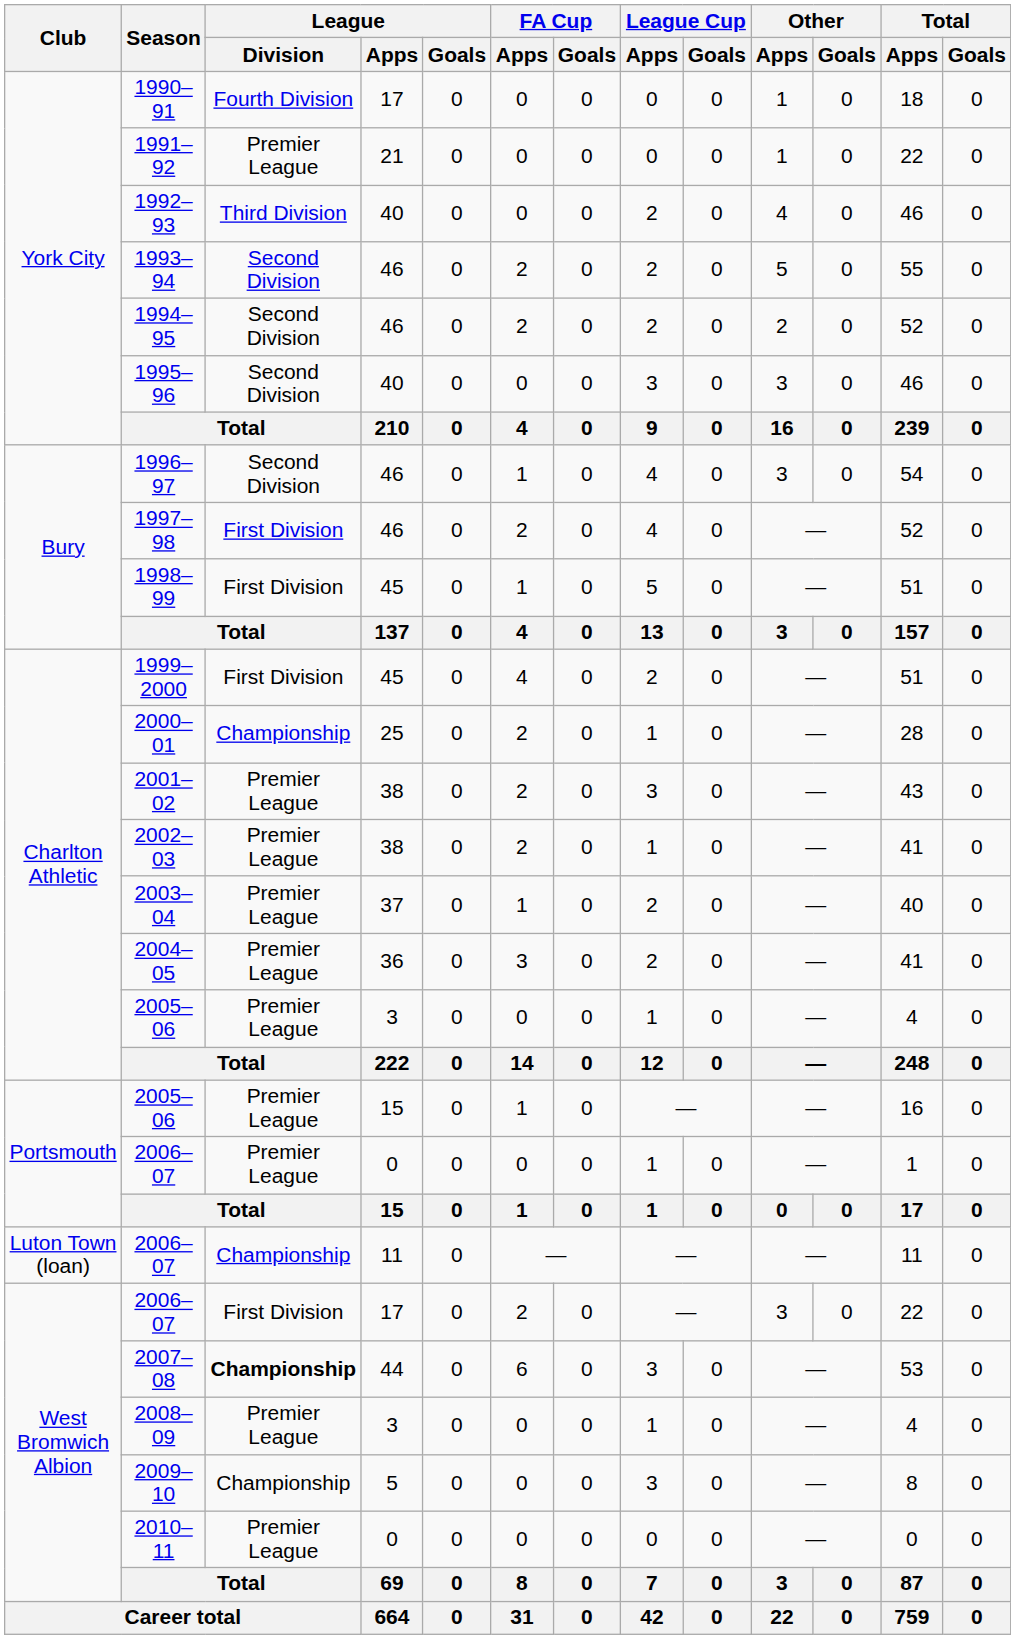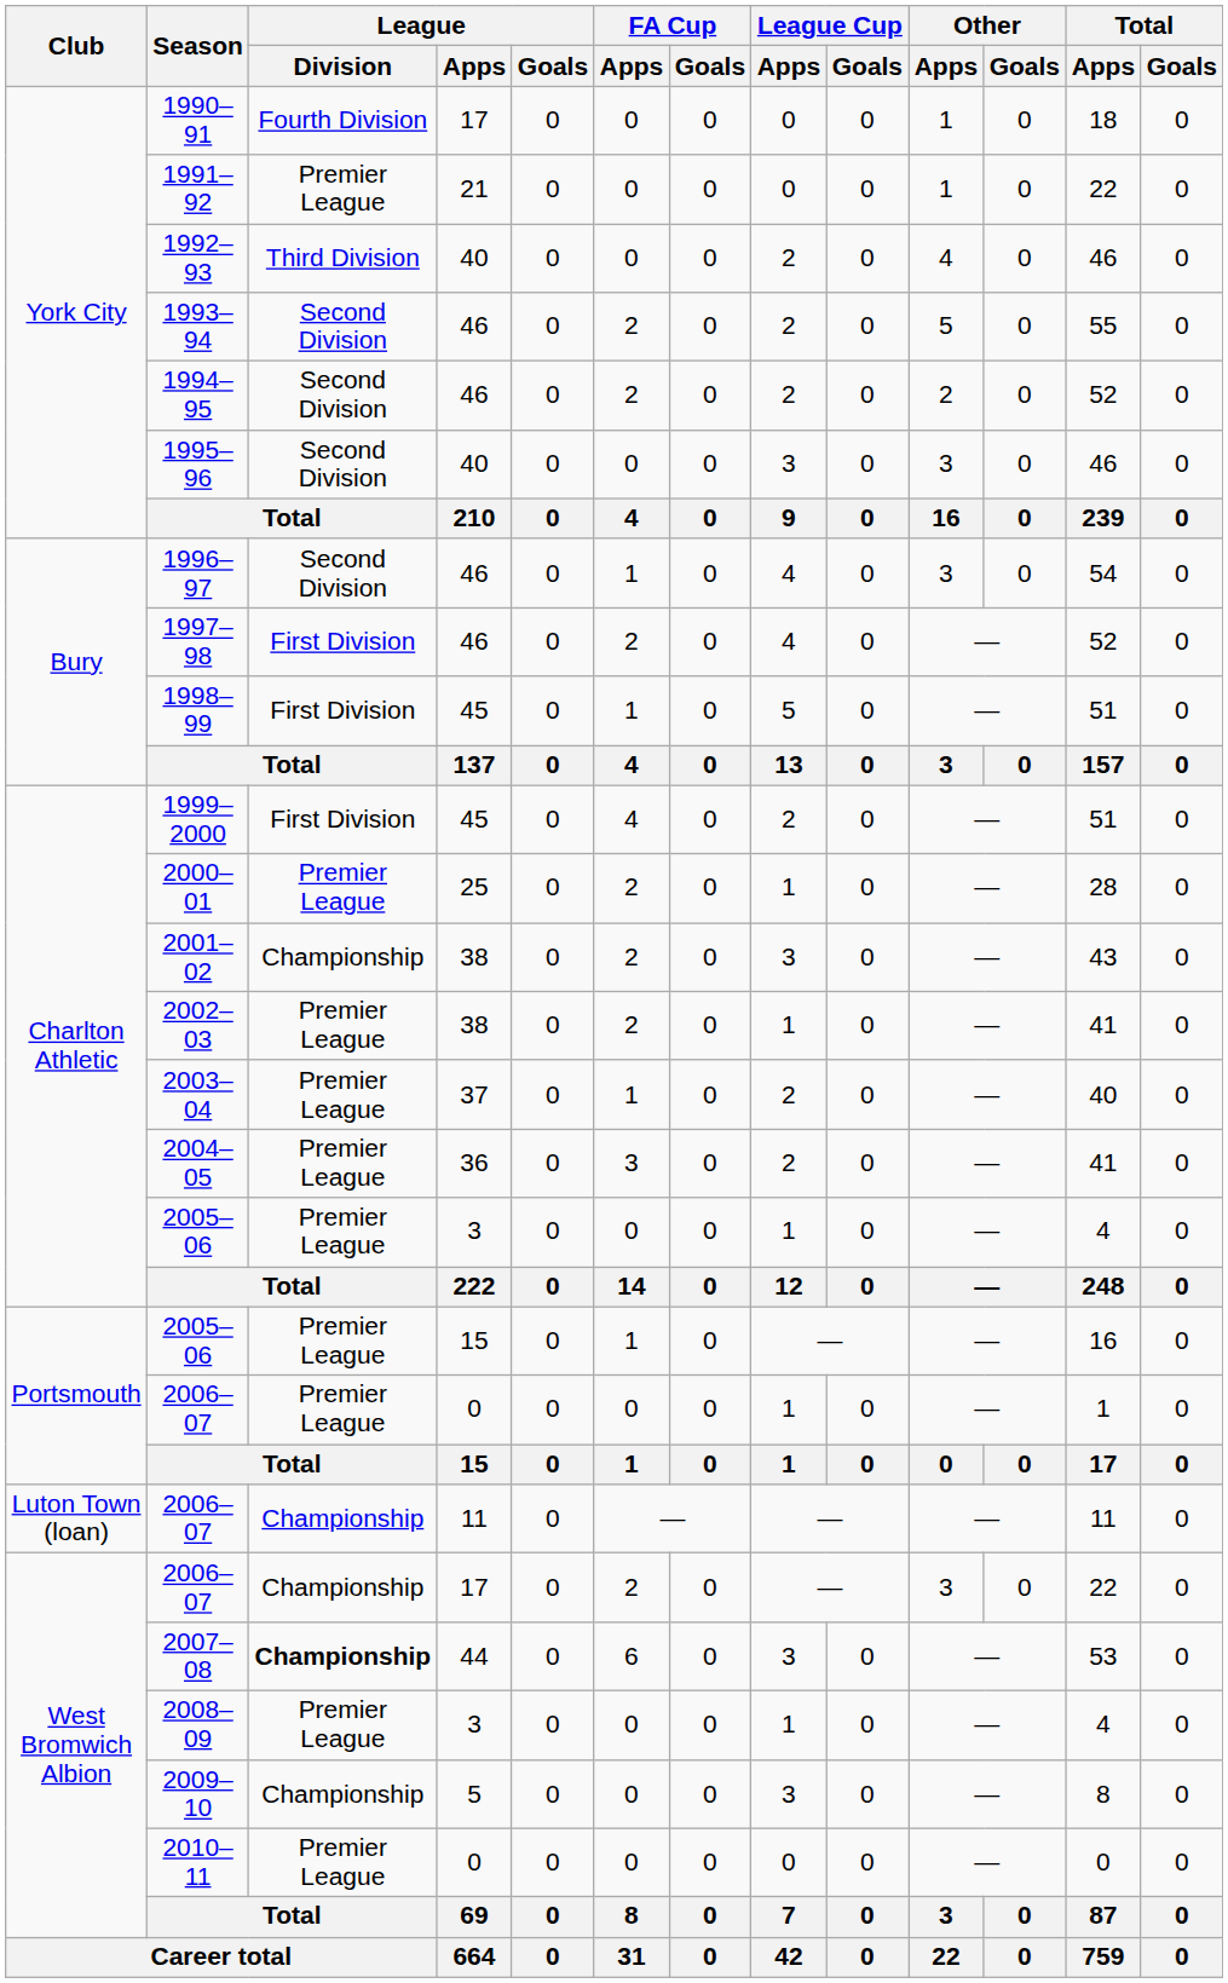 <table class=wikitable style="text-align: center;">
 <tr>
 <th rowspan=2>Club</th>
 <th rowspan=2>Season</th>
 <th colspan=3>League</th>
 <th colspan=2><a href='#'>FA Cup</a></th>
 <th colspan=2><a href='#'>League Cup</a></th>
 <th colspan=2>Other</th>
 <th colspan=2>Total</th>
 </tr>
 <tr>
 <th>Division</th>
 <th>Apps</th>
 <th>Goals</th>
 <th>Apps</th>
 <th>Goals</th>
 <th>Apps</th>
 <th>Goals</th>
 <th>Apps</th>
 <th>Goals</th>
 <th>Apps</th>
 <th>Goals</th>
 </tr>
 <tr>
 <td rowspan=7><a href='#'>York City</a></td>
 <td><a href='#'>1990–91</a></td>
 <td><a href='#'>Fourth Division</a></td>
 <td>17</td>
 <td>0</td>
 <td>0</td>
 <td>0</td>
 <td>0</td>
 <td>0</td>
 <td>1</td>
 <td>0</td>
 <td>18</td>
 <td>0</td>
 </tr>
 <tr>
 <td><a href='#'>1991–92</a></td>
 <td>Premier League</td>
 <td>21</td>
 <td>0</td>
 <td>0</td>
 <td>0</td>
 <td>0</td>
 <td>0</td>
 <td>1</td>
 <td>0</td>
 <td>22</td>
 <td>0</td>
 </tr>
 <tr>
 <td><a href='#'>1992–93</a></td>
 <td><a href='#'>Third Division</a></td>
 <td>40</td>
 <td>0</td>
 <td>0</td>
 <td>0</td>
 <td>2</td>
 <td>0</td>
 <td>4</td>
 <td>0</td>
 <td>46</td>
 <td>0</td>
 </tr>
 <tr>
 <td><a href='#'>1993–94</a></td>
 <td><a href='#'>Second Division</a></td>
 <td>46</td>
 <td>0</td>
 <td>2</td>
 <td>0</td>
 <td>2</td>
 <td>0</td>
 <td>5</td>
 <td>0</td>
 <td>55</td>
 <td>0</td>
 </tr>
 <tr>
 <td><a href='#'>1994–95</a></td>
 <td>Second Division</td>
 <td>46</td>
 <td>0</td>
 <td>2</td>
 <td>0</td>
 <td>2</td>
 <td>0</td>
 <td>2</td>
 <td>0</td>
 <td>52</td>
 <td>0</td>
 </tr>
 <tr>
 <td><a href='#'>1995–96</a></td>
 <td>Second Division</td>
 <td>40</td>
 <td>0</td>
 <td>0</td>
 <td>0</td>
 <td>3</td>
 <td>0</td>
 <td>3</td>
 <td>0</td>
 <td>46</td>
 <td>0</td>
 </tr>
 <tr>
 <th colspan=2>Total</th>
 <th>210</th>
 <th>0</th>
 <th>4</th>
 <th>0</th>
 <th>9</th>
 <th>0</th>
 <th>16</th>
 <th>0</th>
 <th>239</th>
 <th>0</th>
 </tr>
 <tr>
 <td rowspan=4><a href='#'>Bury</a></td>
 <td><a href='#'>1996–97</a></td>
 <td>Second Division</td>
 <td>46</td>
 <td>0</td>
 <td>1</td>
 <td>0</td>
 <td>4</td>
 <td>0</td>
 <td>3</td>
 <td>0</td>
 <td>54</td>
 <td>0</td>
 </tr>
 <tr>
 <td><a href='#'>1997–98</a></td>
 <td><a href='#'>First Division</a></td>
 <td>46</td>
 <td>0</td>
 <td>2</td>
 <td>0</td>
 <td>4</td>
 <td>0</td>
 <td colspan=2>—</td>
 <td>52</td>
 <td>0</td>
 </tr>
 <tr>
 <td><a href='#'>1998–99</a></td>
 <td>First Division</td>
 <td>45</td>
 <td>0</td>
 <td>1</td>
 <td>0</td>
 <td>5</td>
 <td>0</td>
 <td colspan=2>—</td>
 <td>51</td>
 <td>0</td>
 </tr>
 <tr>
 <th colspan=2>Total</th>
 <th>137</th>
 <th>0</th>
 <th>4</th>
 <th>0</th>
 <th>13</th>
 <th>0</th>
 <th>3</th>
 <th>0</th>
 <th>157</th>
 <th>0</th>
 </tr>
 <tr>
 <td rowspan=8><a href='#'>Charlton Athletic</a></td>
 <td><a href='#'>1999–2000</a></td>
 <td>First Division</td>
 <td>45</td>
 <td>0</td>
 <td>4</td>
 <td>0</td>
 <td>2</td>
 <td>0</td>
 <td colspan=2>—</td>
 <td>51</td>
 <td>0</td>
 </tr>
 <tr>
 <td><a href='#'>2000–01</a></td>
-<td><a href='#'>Championship</a></td>
+<td><a href='#'>Premier League</a></td>
 <td>25</td>
 <td>0</td>
 <td>2</td>
 <td>0</td>
 <td>1</td>
 <td>0</td>
 <td colspan=2>—</td>
 <td>28</td>
 <td>0</td>
 </tr>
 <tr>
 <td><a href='#'>2001–02</a></td>
-<td>Premier League</td>
+<td>Championship</td>
 <td>38</td>
 <td>0</td>
 <td>2</td>
 <td>0</td>
 <td>3</td>
 <td>0</td>
 <td colspan=2>—</td>
 <td>43</td>
 <td>0</td>
 </tr>
 <tr>
 <td><a href='#'>2002–03</a></td>
 <td>Premier League</td>
 <td>38</td>
 <td>0</td>
 <td>2</td>
 <td>0</td>
 <td>1</td>
 <td>0</td>
 <td colspan="2">—</td>
 <td>41</td>
 <td>0</td>
 </tr>
 <tr>
 <td><a href='#'>2003–04</a></td>
 <td>Premier League</td>
 <td>37</td>
 <td>0</td>
 <td>1</td>
 <td>0</td>
 <td>2</td>
 <td>0</td>
 <td colspan="2">—</td>
 <td>40</td>
 <td>0</td>
 </tr>
 <tr>
 <td><a href='#'>2004–05</a></td>
 <td>Premier League</td>
 <td>36</td>
 <td>0</td>
 <td>3</td>
 <td>0</td>
 <td>2</td>
 <td>0</td>
 <td colspan="2">—</td>
 <td>41</td>
 <td>0</td>
 </tr>
 <tr>
 <td><a href='#'>2005–06</a></td>
 <td>Premier League</td>
 <td>3</td>
 <td>0</td>
 <td>0</td>
 <td>0</td>
 <td>1</td>
 <td>0</td>
 <td colspan=2>—</td>
 <td>4</td>
 <td>0</td>
 </tr>
 <tr>
 <th colspan=2>Total</th>
 <th>222</th>
 <th>0</th>
 <th>14</th>
 <th>0</th>
 <th>12</th>
 <th>0</th>
 <th colspan=2>—</th>
 <th>248</th>
 <th>0</th>
 </tr>
 <tr>
 <td rowspan=3><a href='#'>Portsmouth</a></td>
 <td><a href='#'>2005–06</a></td>
 <td>Premier League</td>
 <td>15</td>
 <td>0</td>
 <td>1</td>
 <td>0</td>
 <td colspan=2>—</td>
 <td colspan=2>—</td>
 <td>16</td>
 <td>0</td>
 </tr>
 <tr>
 <td><a href='#'>2006–07</a></td>
 <td>Premier League</td>
 <td>0</td>
 <td>0</td>
 <td>0</td>
 <td>0</td>
 <td>1</td>
 <td>0</td>
 <td colspan=2>—</td>
 <td>1</td>
 <td>0</td>
 </tr>
 <tr>
 <th colspan="2">Total</th>
 <th>15</th>
 <th>0</th>
 <th>1</th>
 <th>0</th>
 <th>1</th>
 <th>0</th>
 <th>0</th>
 <th>0</th>
 <th>17</th>
 <th>0</th>
 </tr>
 <tr>
 <td><a href='#'>Luton Town</a> (loan)</td>
 <td><a href='#'>2006–07</a></td>
 <td><a href='#'>Championship</a></td>
 <td>11</td>
 <td>0</td>
 <td colspan=2>—</td>
 <td colspan=2>—</td>
 <td colspan=2>—</td>
 <td>11</td>
 <td>0</td>
 </tr>
 <tr>
 <td rowspan=6><a href='#'>West Bromwich Albion</a></td>
 <td><a href='#'>2006–07</a></td>
-<td>First Division</td>
+<td>Championship</td>
 <td>17</td>
 <td>0</td>
 <td>2</td>
 <td>0</td>
 <td colspan=2>—</td>
 <td>3</td>
 <td>0</td>
 <td>22</td>
 <td>0</td>
 </tr>
 <tr>
 <td><a href='#'>2007–08</a></td>
 <td><strong>Championship</strong></td>
 <td>44</td>
 <td>0</td>
 <td>6</td>
 <td>0</td>
 <td>3</td>
 <td>0</td>
 <td colspan=2>—</td>
 <td>53</td>
 <td>0</td>
 </tr>
 <tr>
 <td><a href='#'>2008–09</a></td>
 <td>Premier League</td>
 <td>3</td>
 <td>0</td>
 <td>0</td>
 <td>0</td>
 <td>1</td>
 <td>0</td>
 <td colspan=2>—</td>
 <td>4</td>
 <td>0</td>
 </tr>
 <tr>
 <td><a href='#'>2009–10</a></td>
 <td>Championship</td>
 <td>5</td>
 <td>0</td>
 <td>0</td>
 <td>0</td>
 <td>3</td>
 <td>0</td>
 <td colspan=2>—</td>
 <td>8</td>
 <td>0</td>
 </tr>
 <tr>
 <td><a href='#'>2010–11</a></td>
 <td>Premier League</td>
 <td>0</td>
 <td>0</td>
 <td>0</td>
 <td>0</td>
 <td>0</td>
 <td>0</td>
 <td colspan=2>—</td>
 <td>0</td>
 <td>0</td>
 </tr>
 <tr>
 <th colspan=2>Total</th>
 <th>69</th>
 <th>0</th>
 <th>8</th>
 <th>0</th>
 <th>7</th>
 <th>0</th>
 <th>3</th>
 <th>0</th>
 <th>87</th>
 <th>0</th>
 </tr>
 <tr>
 <th colspan=3>Career total</th>
 <th>664</th>
 <th>0</th>
 <th>31</th>
 <th>0</th>
 <th>42</th>
 <th>0</th>
 <th>22</th>
 <th>0</th>
 <th>759</th>
 <th>0</th>
 </tr>
 </table>
